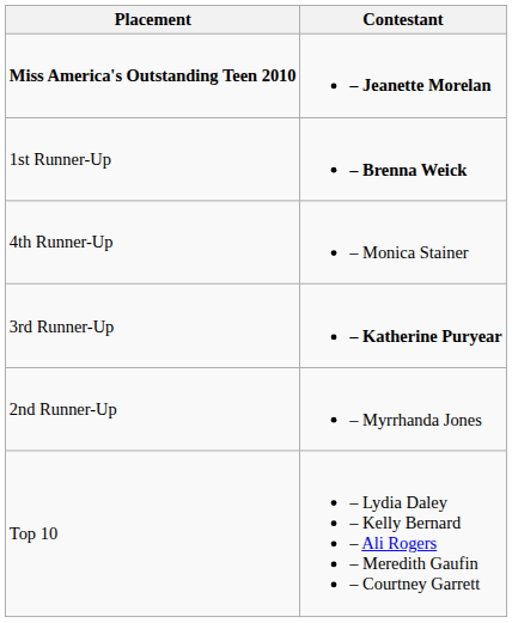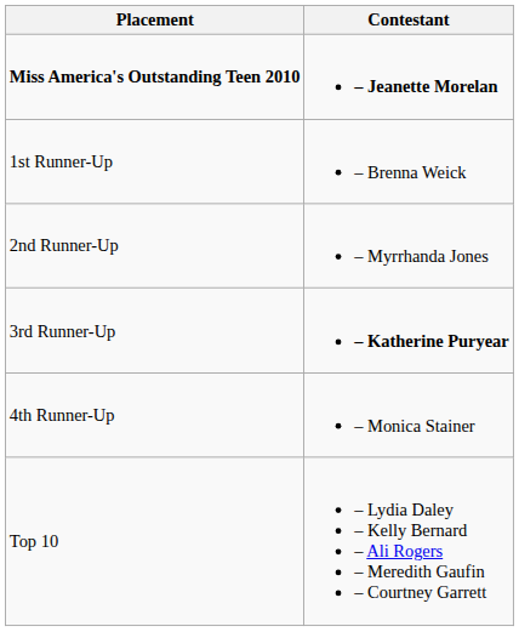 <table class="wikitable sortable" style="font-size: 95%;">
 <tr>
 <th>Placement</th>
 <th>Contestant</th>
 </tr>
 <tr>
 <td><strong>Miss America's Outstanding Teen 2010</strong></td>
 <td><br><ul><li><strong> – Jeanette Morelan</strong></li></ul></td>
 </tr>
 <tr>
 <td>1st Runner-Up</td>
-<td><strong><br><ul><li> – Brenna Weick</li></ul></strong></td>
+<td><br><ul><li> – Brenna Weick</li></ul></td>
+</tr>
+<tr>
+<td>2nd Runner-Up</td>
+<td><br><ul><li> – Myrrhanda Jones</li></ul></td>
+</tr>
+<tr>
+<td>3rd Runner-Up</td>
+<td><strong><br><ul><li> – Katherine Puryear</li></ul></strong></td>
 </tr>
 <tr>
 <td>4th Runner-Up</td>
 <td><br><ul><li> – Monica Stainer</li></ul></td>
 </tr>
 <tr>
-<td>3rd Runner-Up</td>
-<td><strong><br><ul><li> – Katherine Puryear</li></ul></strong></td>
-</tr>
-<tr>
-<td>2nd Runner-Up</td>
-<td><br><ul><li> – Myrrhanda Jones</li></ul></td>
-</tr>
-<tr>
 <td>Top 10</td>
 <td><br><ul><li> – Lydia Daley</li><li> – Kelly Bernard</li><li> – <a href='#'>Ali Rogers</a></li><li> – Meredith Gaufin</li><li> – Courtney Garrett</li></ul></td>
 </tr>
 </table>
